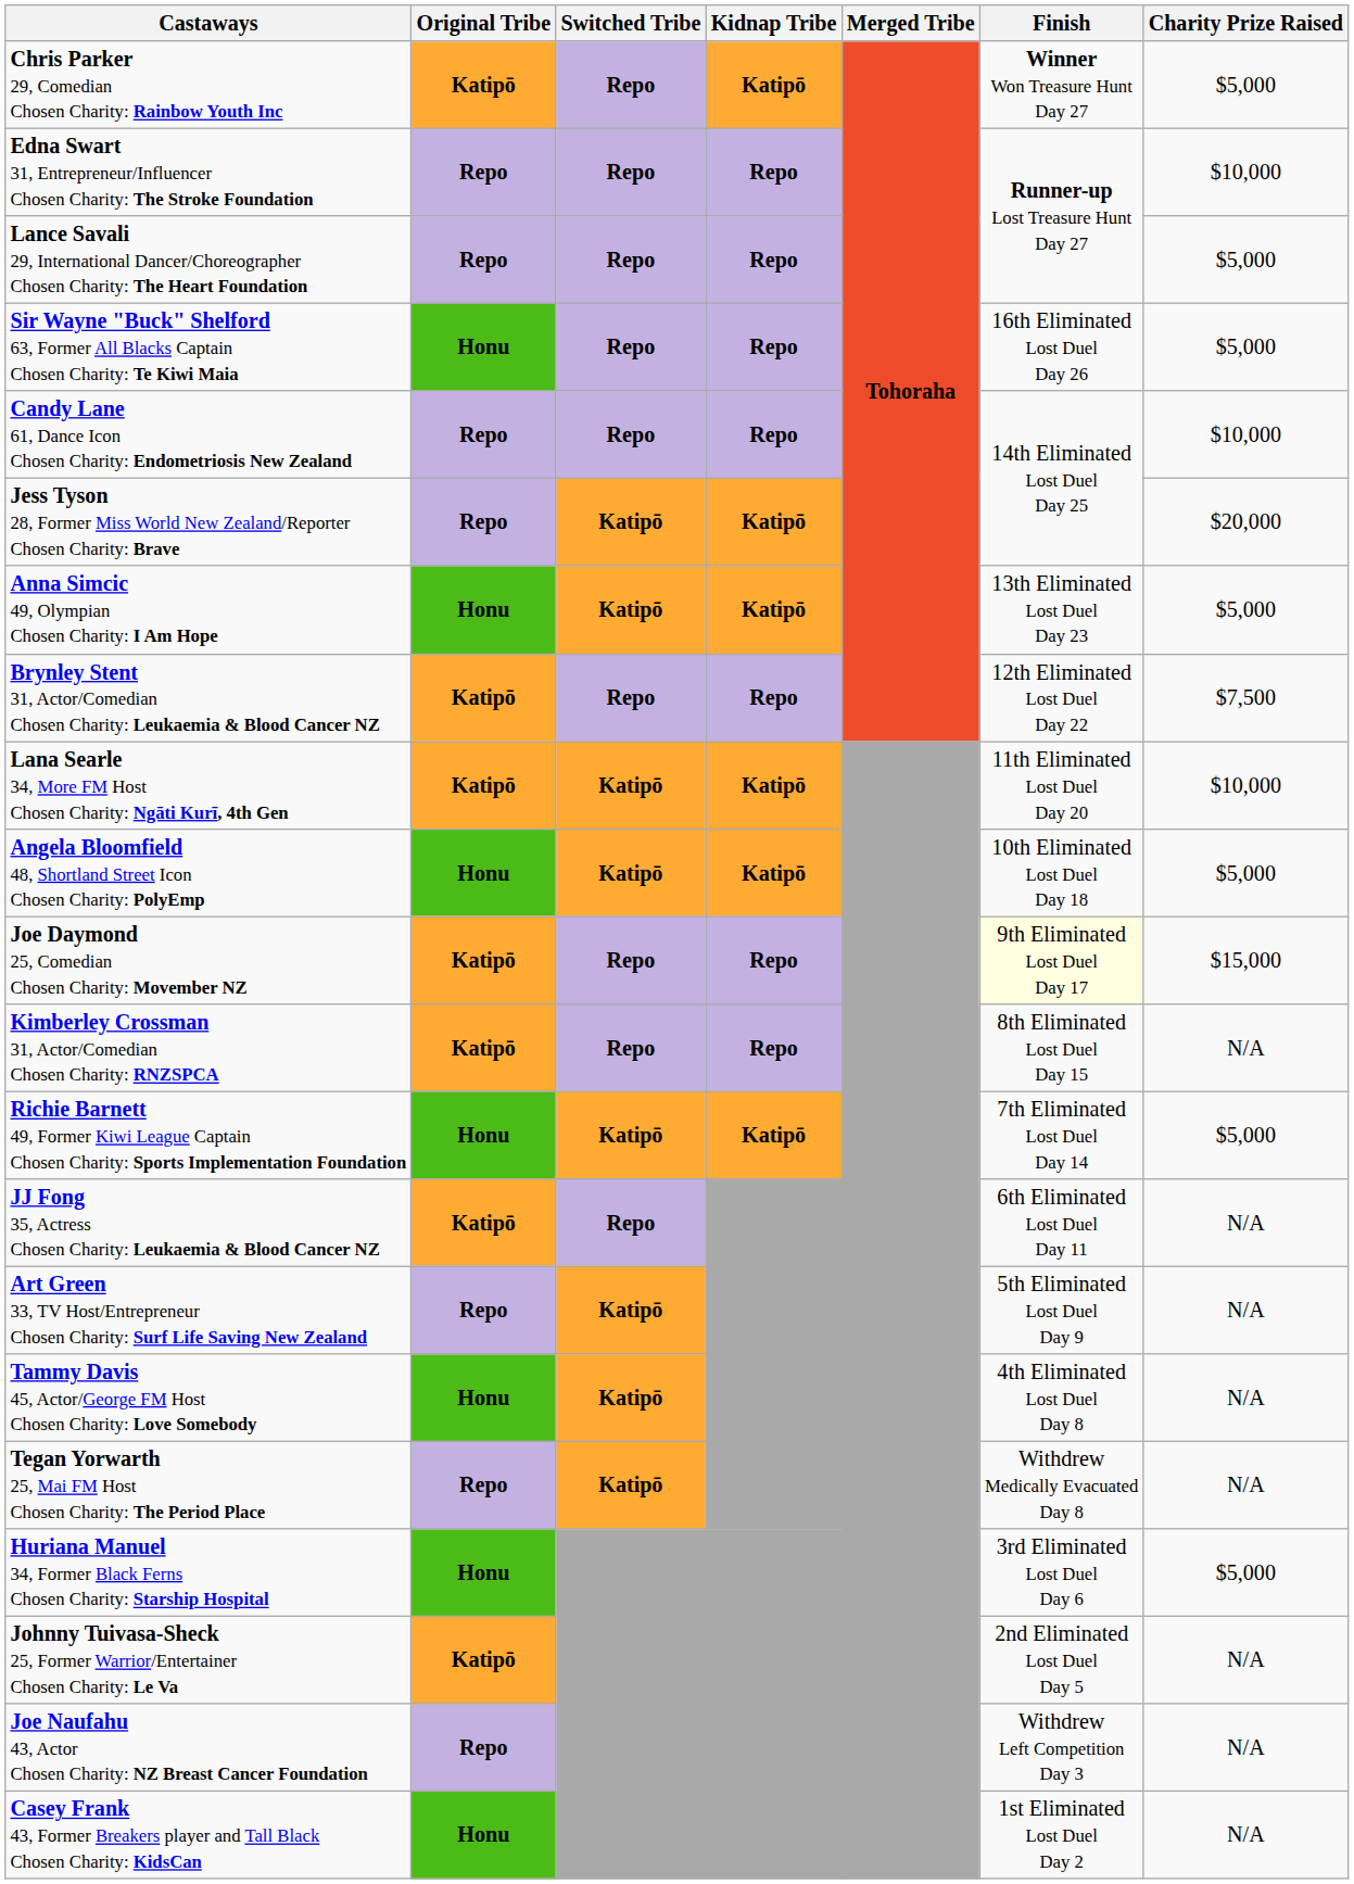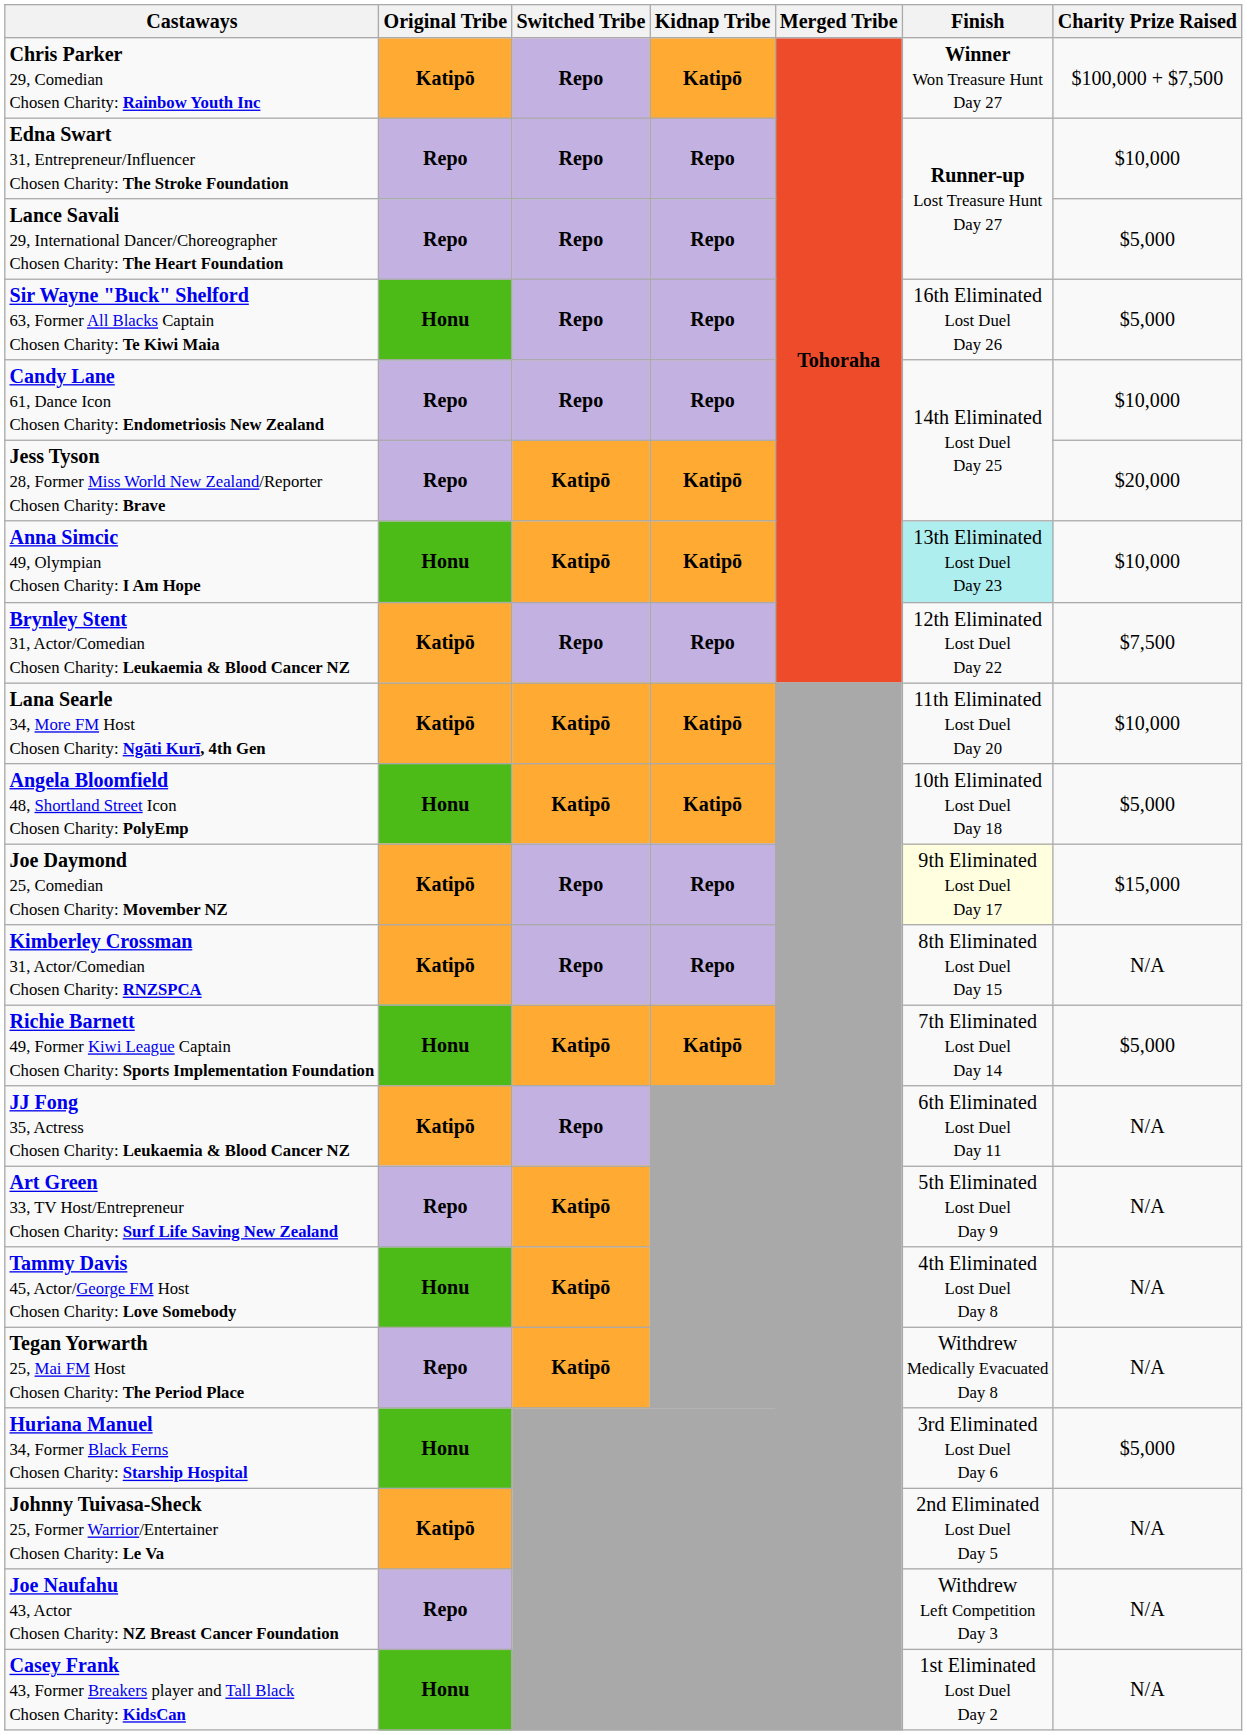 <table class="wikitable" style="margin:auto; text-align:center; font-size: 95%">
 <tr>
 <th>Castaways</th>
 <th>Original Tribe</th>
 <th>Switched Tribe</th>
 <th>Kidnap Tribe</th>
 <th>Merged Tribe</th>
 <th>Finish</th>
 <th>Charity Prize Raised</th>
 </tr>
 <tr>
 <td align="left"><strong>Chris Parker</strong><br><small>29, Comedian<br>Chosen Charity: <strong><a href='#'>Rainbow Youth Inc</a></strong></small></td>
 <td style="background:#FFAA33"><strong>Katipō</strong></td>
 <td style="background:#C3B1E1"><strong>Repo</strong></td>
 <td style="background:#FFAA33"><strong>Katipō</strong></td>
 <td rowspan="8" style="background:#EE4B2B"><strong>Tohoraha</strong></td>
 <td><strong>Winner</strong><br><small>Won Treasure Hunt<br>Day 27</small></td>
-<td>$5,000</td>
+<td>$100,000 + $7,500</td>
 </tr>
 <tr>
 <td align="left"><strong>Edna Swart</strong><br><small>31, Entrepreneur/Influencer<br>Chosen Charity: <strong>The Stroke Foundation</strong></small></td>
 <td style="background:#C3B1E1"><strong>Repo</strong></td>
 <td style="background:#C3B1E1"><strong>Repo</strong></td>
 <td style="background:#C3B1E1"><strong>Repo</strong></td>
 <td rowspan="2" scope="row"><strong>Runner-up</strong><br><small>Lost Treasure Hunt<br>Day 27</small></td>
 <td>$10,000</td>
 </tr>
 <tr>
 <td align="left"><strong>Lance Savali</strong><br><small>29, International Dancer/Choreographer<br>Chosen Charity: <strong>The Heart Foundation</strong></small></td>
 <td style="background:#C3B1E1"><strong>Repo</strong></td>
 <td style="background:#C3B1E1"><strong>Repo</strong></td>
 <td style="background:#C3B1E1"><strong>Repo</strong></td>
 <td>$5,000</td>
 </tr>
 <tr>
 <td align="left"><strong><a href='#'>Sir Wayne "Buck" Shelford</a> </strong><br><small>63, Former <a href='#'>All Blacks</a> Captain<br>Chosen Charity: <strong>Te Kiwi Maia</strong></small></td>
 <td style="background:#4CBB17"><strong>Honu</strong></td>
 <td style="background:#C3B1E1"><strong>Repo</strong></td>
 <td style="background:#C3B1E1"><strong>Repo</strong></td>
 <td>16th Eliminated<br><small>Lost Duel<br>Day 26</small></td>
 <td>$5,000</td>
 </tr>
 <tr>
 <td align="left"><strong><a href='#'>Candy Lane</a></strong><br><small>61, Dance Icon<br>Chosen Charity: <strong>Endometriosis New Zealand</strong></small></td>
 <td style="background:#C3B1E1"><strong>Repo</strong></td>
 <td style="background:#C3B1E1"><strong>Repo</strong></td>
 <td style="background:#C3B1E1"><strong>Repo</strong></td>
 <td rowspan="2" scope="row">14th Eliminated<br><small>Lost Duel<br>Day 25</small></td>
 <td>$10,000</td>
 </tr>
 <tr>
 <td align="left"><strong>Jess Tyson</strong><br><small>28, Former <a href='#'>Miss World New Zealand</a>/Reporter<br>Chosen Charity: <strong>Brave</strong></small></td>
 <td style="background:#C3B1E1"><strong>Repo</strong></td>
 <td style="background:#FFAA33"><strong>Katipō</strong></td>
 <td style="background:#FFAA33"><strong>Katipō</strong></td>
 <td>$20,000</td>
 </tr>
 <tr>
 <td align="left"><strong><a href='#'>Anna Simcic</a> </strong><br><small>49, Olympian<br>Chosen Charity: <strong>I Am Hope</strong></small></td>
 <td style="background:#4CBB17"><strong>Honu</strong></td>
 <td style="background:#FFAA33"><strong>Katipō</strong></td>
 <td style="background:#FFAA33"><strong>Katipō</strong></td>
-<td>13th Eliminated<br><small>Lost Duel<br>Day 23</small></td>
-<td>$5,000</td>
+<td style="background: paleturquoise;">13th Eliminated<br><small>Lost Duel<br>Day 23</small></td>
+<td>$10,000</td>
 </tr>
 <tr>
 <td align="left"><strong><a href='#'>Brynley Stent</a></strong><br><small>31, Actor/Comedian<br>Chosen Charity: <strong>Leukaemia & Blood Cancer NZ</strong></small></td>
 <td style="background:#FFAA33"><strong>Katipō</strong></td>
 <td style="background:#C3B1E1"><strong>Repo</strong></td>
 <td style="background:#C3B1E1"><strong>Repo</strong></td>
 <td>12th Eliminated<br><small>Lost Duel<br>Day 22</small></td>
 <td>$7,500</td>
 </tr>
 <tr>
 <td align="left"><strong>Lana Searle</strong><br><small>34, <a href='#'>More FM</a> Host<br>Chosen Charity: <strong><a href='#'>Ngāti Kurī</a>, 4th Gen</strong></small></td>
 <td style="background:#FFAA33"><strong>Katipō</strong></td>
 <td style="background:#FFAA33"><strong>Katipō</strong></td>
 <td style="background:#FFAA33"><strong>Katipō</strong></td>
 <td style="background:darkgrey;" rowspan="13"></td>
 <td>11th Eliminated<br><small>Lost Duel<br>Day 20</small></td>
 <td>$10,000</td>
 </tr>
 <tr>
 <td align="left"><strong><a href='#'>Angela Bloomfield</a></strong><br><small>48, <a href='#'>Shortland Street</a> Icon<br>Chosen Charity: <strong>PolyEmp</strong></small></td>
 <td style="background:#4CBB17"><strong>Honu</strong></td>
 <td style="background:#FFAA33"><strong>Katipō</strong></td>
 <td style="background:#FFAA33"><strong>Katipō</strong></td>
 <td>10th Eliminated<br><small>Lost Duel<br>Day 18</small></td>
 <td>$5,000</td>
 </tr>
 <tr>
 <td align="left"><strong>Joe Daymond</strong><br><small>25, Comedian<br>Chosen Charity: <strong>Movember NZ</strong></small></td>
 <td style="background:#FFAA33"><strong>Katipō</strong></td>
 <td style="background:#C3B1E1"><strong>Repo</strong></td>
 <td style="background:#C3B1E1"><strong>Repo</strong></td>
 <td style="background: lightyellow;">9th Eliminated<br><small>Lost Duel<br>Day 17</small></td>
 <td>$15,000</td>
 </tr>
 <tr>
 <td align="left"><strong><a href='#'>Kimberley Crossman</a></strong><br><small>31, Actor/Comedian<br>Chosen Charity: <strong><a href='#'>RNZSPCA</a></strong></small></td>
 <td style="background:#FFAA33"><strong>Katipō</strong></td>
 <td style="background:#C3B1E1"><strong>Repo</strong></td>
 <td style="background:#C3B1E1"><strong>Repo</strong></td>
 <td>8th Eliminated<br><small>Lost Duel<br>Day 15</small></td>
 <td>N/A</td>
 </tr>
 <tr>
 <td align="left"><strong><a href='#'>Richie Barnett</a></strong><br><small>49, Former <a href='#'>Kiwi League</a> Captain<br>Chosen Charity: <strong>Sports Implementation Foundation</strong></small></td>
 <td style="background:#4CBB17"><strong>Honu</strong></td>
 <td style="background:#FFAA33"><strong>Katipō</strong></td>
 <td style="background:#FFAA33"><strong>Katipō</strong></td>
 <td>7th Eliminated<br><small>Lost Duel<br>Day 14</small></td>
 <td>$5,000</td>
 </tr>
 <tr>
 <td align="left"><strong><a href='#'>JJ Fong</a></strong><br><small>35, Actress<br>Chosen Charity: <strong>Leukaemia & Blood Cancer NZ</strong></small></td>
 <td style="background:#FFAA33"><strong>Katipō</strong></td>
 <td style="background:#C3B1E1"><strong>Repo</strong></td>
 <td scope="col" colspan="1" style="background:darkgrey;" rowspan="4"></td>
 <td>6th Eliminated<br><small>Lost Duel<br>Day 11</small></td>
 <td>N/A</td>
 </tr>
 <tr>
 <td align="left"><strong><a href='#'>Art Green</a></strong><br><small>33, TV Host/Entrepreneur<br>Chosen Charity: <strong><a href='#'>Surf Life Saving New Zealand</a></strong></small></td>
 <td style="background:#C3B1E1"><strong>Repo</strong></td>
 <td style="background:#FFAA33"><strong>Katipō</strong></td>
 <td>5th Eliminated<br><small>Lost Duel<br>Day 9</small></td>
 <td>N/A</td>
 </tr>
 <tr>
 <td align="left"><strong><a href='#'>Tammy Davis</a></strong><br><small>45, Actor/<a href='#'>George FM</a> Host<br>Chosen Charity: <strong>Love Somebody</strong></small></td>
 <td style="background:#4CBB17"><strong>Honu</strong></td>
 <td style="background:#FFAA33"><strong>Katipō</strong></td>
 <td>4th Eliminated<br><small>Lost Duel<br>Day 8</small></td>
 <td>N/A</td>
 </tr>
 <tr>
 <td align="left" scope="row" class="nowrap"><strong>Tegan Yorwarth</strong><br><small>25, <a href='#'>Mai FM</a> Host<br>Chosen Charity: <strong>The Period Place</strong></small></td>
 <td style="background:#C3B1E1"><strong>Repo</strong></td>
 <td style="background:#FFAA33"><strong>Katipō</strong></td>
 <td>Withdrew<br><small>Medically Evacuated<br>Day 8 </small></td>
 <td>N/A</td>
 </tr>
 <tr>
 <td align="left"><strong><a href='#'>Huriana Manuel</a></strong><br><small>34, Former <a href='#'>Black Ferns</a><br>Chosen Charity: <strong><a href='#'>Starship Hospital</a></strong></small></td>
 <td style="background:#4CBB17"><strong>Honu</strong></td>
 <td scope="col" colspan="2" style="background:darkgrey;" rowspan="4"></td>
 <td>3rd Eliminated<br><small>Lost Duel<br>Day 6</small></td>
 <td>$5,000</td>
 </tr>
 <tr>
 <td align="left"><strong>Johnny Tuivasa-Sheck</strong><br><small>25, Former <a href='#'>Warrior</a>/Entertainer<br>Chosen Charity: <strong>Le Va</strong></small></td>
 <td style="background:#FFAA33"><strong>Katipō</strong></td>
 <td>2nd Eliminated<br><small>Lost Duel<br>Day 5</small></td>
 <td>N/A</td>
 </tr>
 <tr>
 <td align="left" scope="row" class="nowrap"><strong><a href='#'>Joe Naufahu</a></strong><br><small>43, Actor<br>Chosen Charity: <strong>NZ Breast Cancer Foundation</strong></small></td>
 <td style="background:#C3B1E1"><strong>Repo</strong></td>
 <td>Withdrew<br><small>Left Competition<br>Day 3</small></td>
 <td>N/A</td>
 </tr>
 <tr>
 <td align="left"><strong><a href='#'>Casey Frank</a> </strong><br><small>43, Former <a href='#'>Breakers</a> player and <a href='#'>Tall Black</a><br>Chosen Charity: <strong><a href='#'>KidsCan</a></strong></small></td>
 <td style="background:#4CBB17"><strong>Honu</strong></td>
 <td>1st Eliminated<br><small>Lost Duel<br>Day 2</small></td>
 <td>N/A</td>
 </tr>
 </table>
